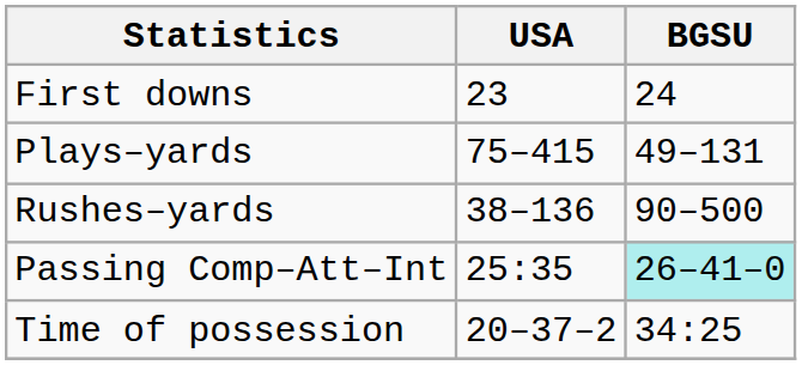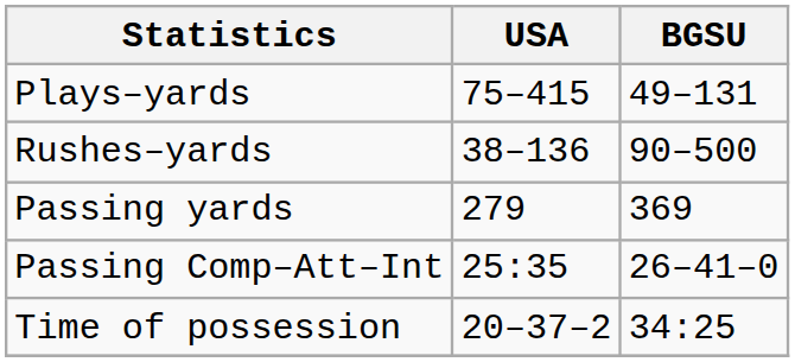 <table class="wikitable">
 <tr>
 <th>Statistics</th>
 <th>USA</th>
 <th>BGSU</th>
-</tr>
-<tr>
-<td>First downs</td>
-<td>23</td>
-<td>24</td>
 </tr>
 <tr>
 <td>Plays–yards</td>
 <td>75–415</td>
 <td>49–131</td>
 </tr>
 <tr>
 <td>Rushes–yards</td>
 <td>38–136</td>
 <td>90–500</td>
 </tr>
 <tr>
+<td>Passing yards</td>
+<td>279</td>
+<td>369</td>
+</tr>
+<tr>
 <td>Passing Comp–Att–Int</td>
 <td>25:35</td>
-<td style="background: paleturquoise;">26–41–0</td>
+<td>26–41–0</td>
 </tr>
 <tr>
 <td>Time of possession</td>
 <td>20–37–2</td>
 <td>34:25</td>
 </tr>
 <tr>
 </tr>
 </table>
